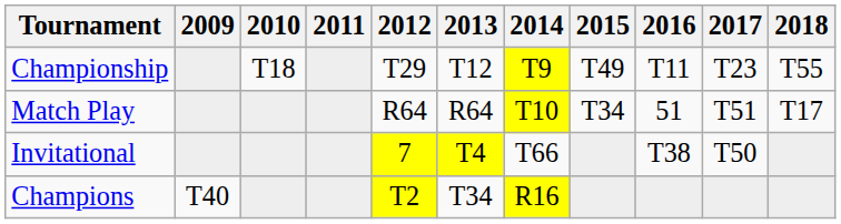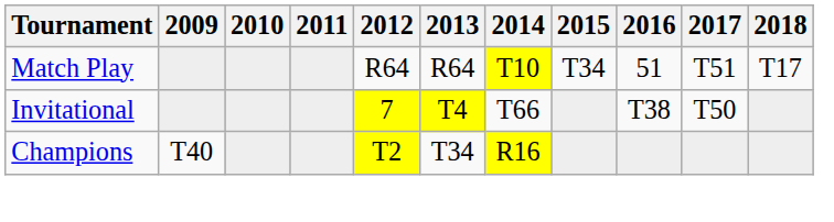 <table class="wikitable" style="text-align:center;">
 <tr>
 <th>Tournament</th>
 <th>2009</th>
 <th>2010</th>
 <th>2011</th>
 <th>2012</th>
 <th>2013</th>
 <th>2014</th>
 <th>2015</th>
 <th>2016</th>
 <th>2017</th>
 <th>2018</th>
-</tr>
-<tr>
-<td align="left"><a href='#'>Championship</a></td>
-<td style="background:#eeeeee;"></td>
-<td>T18</td>
-<td style="background:#eeeeee;"></td>
-<td>T29</td>
-<td>T12</td>
-<td style="background:yellow;">T9</td>
-<td>T49</td>
-<td>T11</td>
-<td>T23</td>
-<td>T55</td>
 </tr>
 <tr>
 <td align="left"><a href='#'>Match Play</a></td>
 <td style="background:#eeeeee;"></td>
 <td style="background:#eeeeee;"></td>
 <td style="background:#eeeeee;"></td>
 <td>R64</td>
 <td>R64</td>
 <td style="background:yellow;">T10</td>
 <td>T34</td>
 <td>51</td>
 <td>T51</td>
 <td>T17</td>
 </tr>
 <tr>
 <td align="left"><a href='#'>Invitational</a></td>
 <td style="background:#eeeeee;"></td>
 <td style="background:#eeeeee;"></td>
 <td style="background:#eeeeee;"></td>
 <td style="background:yellow;">7</td>
 <td style="background:yellow;">T4</td>
 <td>T66</td>
 <td style="background:#eeeeee;"></td>
 <td>T38</td>
 <td>T50</td>
 <td style="background:#eeeeee;"></td>
 </tr>
 <tr>
 <td align="left"><a href='#'>Champions</a></td>
 <td>T40</td>
 <td style="background:#eeeeee;"></td>
 <td style="background:#eeeeee;"></td>
 <td style="background:yellow;">T2</td>
 <td>T34</td>
 <td style="background:yellow;">R16</td>
 <td style="background:#eeeeee;"></td>
 <td style="background:#eeeeee;"></td>
 <td style="background:#eeeeee;"></td>
 <td style="background:#eeeeee;"></td>
 </tr>
 </table>
